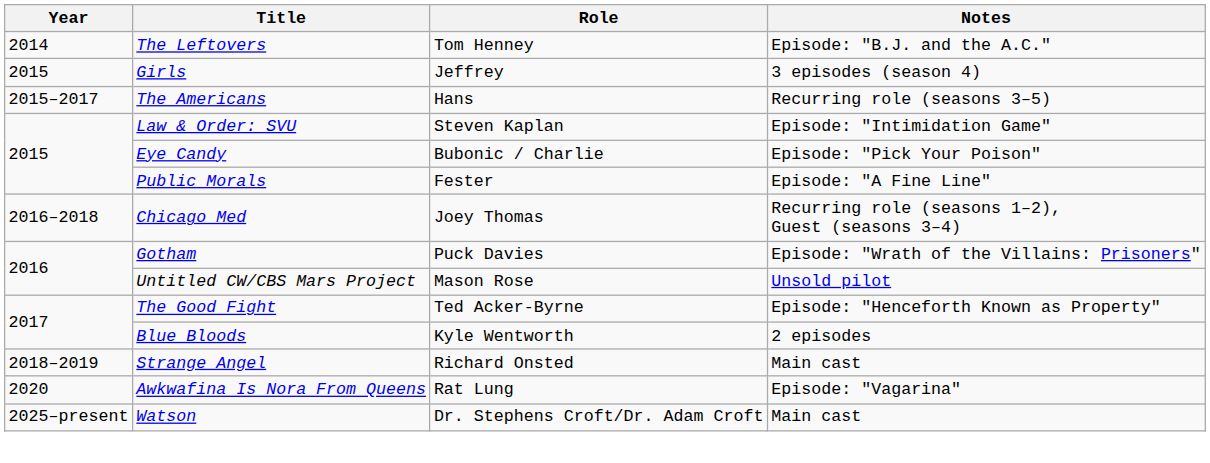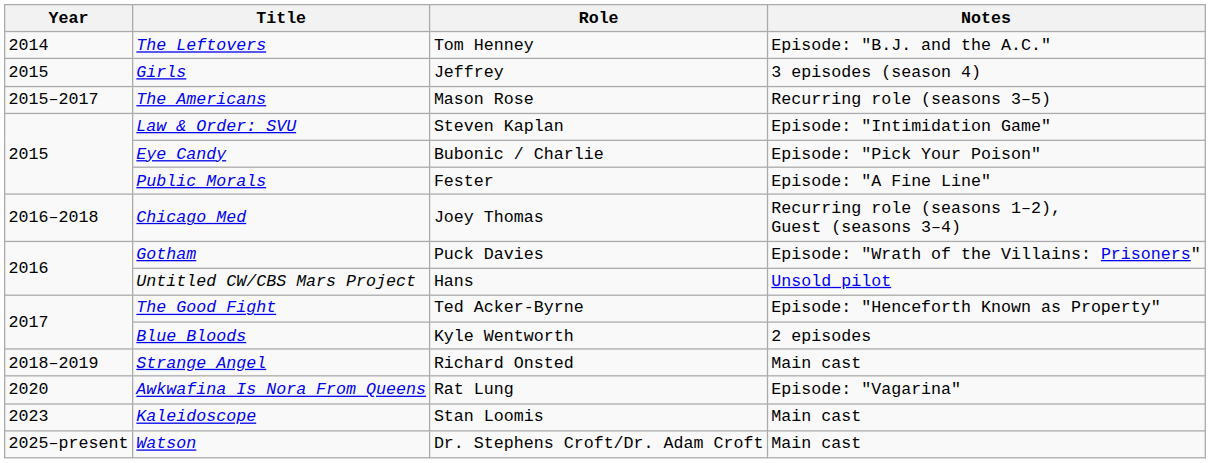 <table class="wikitable">
 <tr>
 <th><strong>Year</strong></th>
 <th><strong>Title</strong></th>
 <th><strong>Role</strong></th>
 <th><strong>Notes</strong></th>
 </tr>
 <tr>
 <td>2014</td>
 <td><em><a href='#'>The Leftovers</a></em></td>
 <td>Tom Henney</td>
 <td>Episode: "B.J. and the A.C."</td>
 </tr>
 <tr>
 <td>2015</td>
 <td><em><a href='#'>Girls</a></em></td>
 <td>Jeffrey</td>
 <td>3 episodes (season 4)</td>
 </tr>
 <tr>
 <td>2015–2017</td>
 <td><em><a href='#'>The Americans</a></em></td>
-<td>Hans</td>
+<td>Mason Rose</td>
 <td>Recurring role (seasons 3–5)</td>
 </tr>
 <tr>
 <td rowspan="3">2015</td>
 <td><em><a href='#'>Law & Order: SVU</a></em></td>
 <td>Steven Kaplan</td>
 <td>Episode: "Intimidation Game"</td>
 </tr>
 <tr>
 <td><em><a href='#'>Eye Candy</a></em></td>
 <td>Bubonic / Charlie</td>
 <td>Episode: "Pick Your Poison"</td>
 </tr>
 <tr>
 <td><em><a href='#'>Public Morals</a></em></td>
 <td>Fester</td>
 <td>Episode: "A Fine Line"</td>
 </tr>
 <tr>
 <td>2016–2018</td>
 <td><em><a href='#'>Chicago Med</a></em></td>
 <td>Joey Thomas</td>
 <td>Recurring role (seasons 1–2),<br>Guest (seasons 3–4)</td>
 </tr>
 <tr>
 <td rowspan="2">2016</td>
 <td><em><a href='#'>Gotham</a></em></td>
 <td>Puck Davies</td>
 <td>Episode: "Wrath of the Villains: <a href='#'>Prisoners</a>"</td>
 </tr>
 <tr>
 <td><em>Untitled CW/CBS Mars Project</em></td>
-<td>Mason Rose</td>
+<td>Hans</td>
 <td><a href='#'>Unsold pilot</a></td>
 </tr>
 <tr>
 <td rowspan="2">2017</td>
 <td><em><a href='#'>The Good Fight</a></em></td>
 <td>Ted Acker-Byrne</td>
 <td>Episode: "Henceforth Known as Property"</td>
 </tr>
 <tr>
 <td><em><a href='#'>Blue Bloods</a></em></td>
 <td>Kyle Wentworth</td>
 <td>2 episodes</td>
 </tr>
 <tr>
 <td>2018–2019</td>
 <td><em><a href='#'>Strange Angel</a></em></td>
 <td>Richard Onsted</td>
 <td>Main cast</td>
 </tr>
 <tr>
 <td>2020</td>
 <td><em><a href='#'>Awkwafina Is Nora From Queens</a></em></td>
 <td>Rat Lung</td>
 <td>Episode: "Vagarina"</td>
 </tr>
 <tr>
+<td>2023</td>
+<td><em><a href='#'>Kaleidoscope</a></em></td>
+<td>Stan Loomis</td>
+<td>Main cast</td>
+</tr>
+<tr>
 <td>2025–present</td>
 <td><em><a href='#'>Watson</a></em></td>
 <td>Dr. Stephens Croft/Dr. Adam Croft</td>
 <td>Main cast</td>
 </tr>
 </table>
